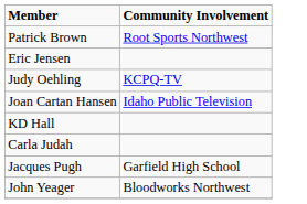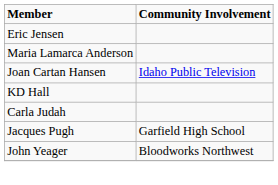 <table class="wikitable">
 <tr>
 <td><strong>Member</strong></td>
 <td><strong>Community Involvement</strong></td>
 </tr>
 <tr>
-<td>Patrick Brown</td>
-<td><a href='#'>Root Sports Northwest</a></td>
-</tr>
-<tr>
 <td>Eric Jensen</td>
 <td></td>
 </tr>
 <tr>
-<td>Judy Oehling</td>
-<td><a href='#'>KCPQ-TV</a></td>
+<td>Maria Lamarca Anderson</td>
+<td></td>
 </tr>
 <tr>
 <td>Joan Cartan Hansen</td>
 <td><a href='#'>Idaho Public Television</a></td>
 </tr>
 <tr>
 <td>KD Hall</td>
 <td></td>
 </tr>
 <tr>
 <td>Carla Judah</td>
 <td></td>
 </tr>
 <tr>
 <td>Jacques Pugh</td>
 <td>Garfield High School</td>
 </tr>
 <tr>
 <td>John Yeager</td>
 <td>Bloodworks Northwest</td>
 </tr>
 <tr>
 </tr>
 </table>
